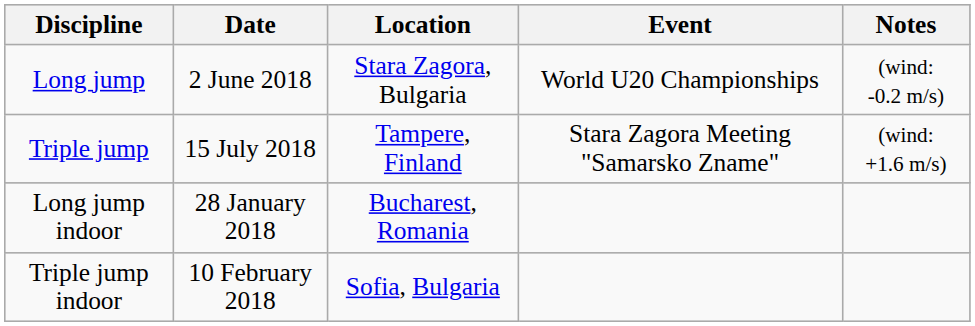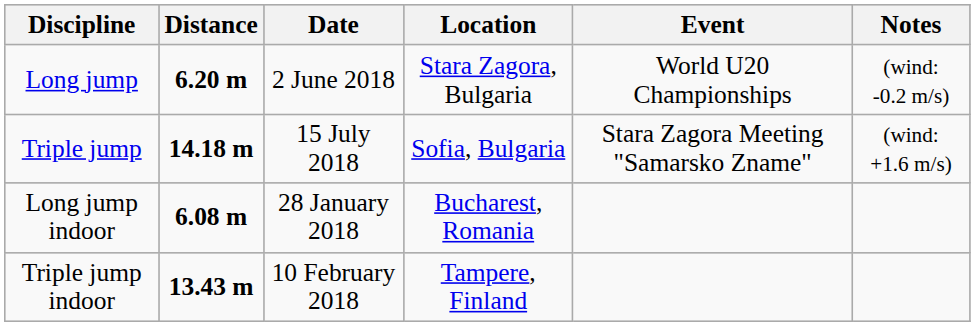 <table class="wikitable" style="text-align: center">
 <tr>
 <th>Discipline</th>
+<th>Distance</th>
 <th>Date</th>
 <th>Location</th>
 <th>Event</th>
 <th>Notes</th>
 </tr>
 <tr>
 <td><a href='#'>Long jump</a></td>
+<td><strong>6.20 m</strong></td>
 <td>2 June 2018</td>
 <td><a href='#'>Stara Zagora</a>, Bulgaria</td>
 <td>World U20 Championships</td>
 <td><small>(wind: -0.2 m/s)</small></td>
 </tr>
 <tr>
 <td><a href='#'>Triple jump</a></td>
+<td><strong>14.18 m</strong></td>
 <td>15 July 2018</td>
-<td><a href='#'>Tampere</a>, <a href='#'>Finland</a></td>
+<td><a href='#'>Sofia</a>, <a href='#'>Bulgaria</a></td>
 <td>Stara Zagora Meeting "Samarsko Zname"</td>
 <td><small>(wind: +1.6 m/s)</small></td>
 </tr>
 <tr>
 <td>Long jump indoor</td>
+<td><strong>6.08 m</strong></td>
 <td>28 January 2018</td>
 <td><a href='#'>Bucharest</a>, <a href='#'>Romania</a></td>
 <td></td>
 <td></td>
 </tr>
 <tr>
 <td>Triple jump indoor</td>
+<td><strong>13.43 m</strong></td>
 <td>10 February 2018</td>
-<td><a href='#'>Sofia</a>, <a href='#'>Bulgaria</a></td>
+<td><a href='#'>Tampere</a>, <a href='#'>Finland</a></td>
 <td></td>
 <td></td>
 </tr>
 </table>
